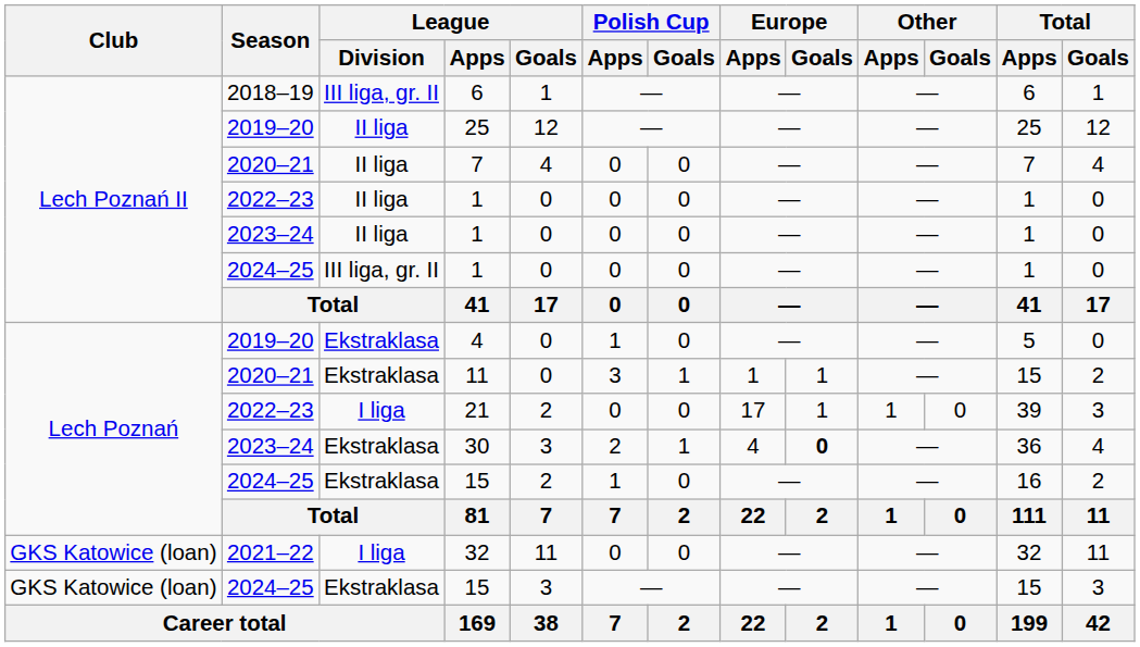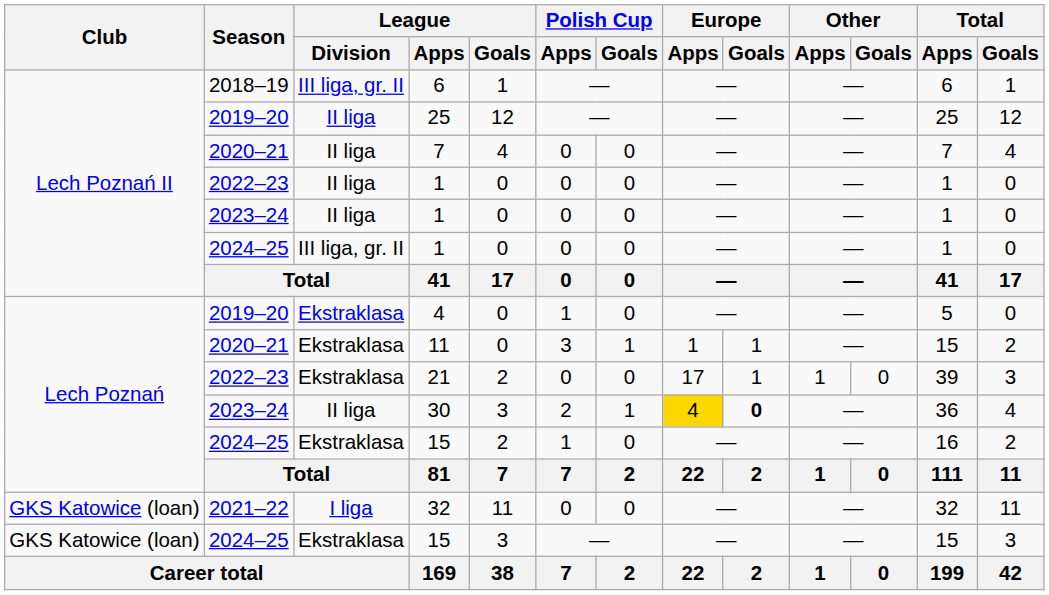 <table class="wikitable" style="text-align: center;">
 <tr>
 <th rowspan="2">Club</th>
 <th rowspan="2">Season</th>
 <th colspan="3">League</th>
 <th colspan="2"><a href='#'>Polish Cup</a></th>
 <th colspan="2">Europe</th>
 <th colspan="2">Other</th>
 <th colspan="2">Total</th>
 </tr>
 <tr>
 <th>Division</th>
 <th>Apps</th>
 <th>Goals</th>
 <th>Apps</th>
 <th>Goals</th>
 <th>Apps</th>
 <th>Goals</th>
 <th>Apps</th>
 <th>Goals</th>
 <th>Apps</th>
 <th>Goals</th>
 </tr>
 <tr>
 <td rowspan="7"><a href='#'>Lech Poznań II</a></td>
 <td>2018–19</td>
 <td><a href='#'>III liga, gr. II</a></td>
 <td>6</td>
 <td>1</td>
 <td colspan="2">—</td>
 <td colspan="2">—</td>
 <td colspan="2">—</td>
 <td>6</td>
 <td>1</td>
 </tr>
 <tr>
 <td><a href='#'>2019–20</a></td>
 <td><a href='#'>II liga</a></td>
 <td>25</td>
 <td>12</td>
 <td colspan="2">—</td>
 <td colspan="2">—</td>
 <td colspan="2">—</td>
 <td>25</td>
 <td>12</td>
 </tr>
 <tr>
 <td><a href='#'>2020–21</a></td>
 <td>II liga</td>
 <td>7</td>
 <td>4</td>
 <td>0</td>
 <td>0</td>
 <td colspan="2">—</td>
 <td colspan="2">—</td>
 <td>7</td>
 <td>4</td>
 </tr>
 <tr>
 <td><a href='#'>2022–23</a></td>
 <td>II liga</td>
 <td>1</td>
 <td>0</td>
 <td>0</td>
 <td>0</td>
 <td colspan="2">—</td>
 <td colspan="2">—</td>
 <td>1</td>
 <td>0</td>
 </tr>
 <tr>
 <td><a href='#'>2023–24</a></td>
 <td>II liga</td>
 <td>1</td>
 <td>0</td>
 <td>0</td>
 <td>0</td>
 <td colspan="2">—</td>
 <td colspan="2">—</td>
 <td>1</td>
 <td>0</td>
 </tr>
 <tr>
 <td><a href='#'>2024–25</a></td>
 <td>III liga, gr. II</td>
 <td>1</td>
 <td>0</td>
 <td>0</td>
 <td>0</td>
 <td colspan="2">—</td>
 <td colspan="2">—</td>
 <td>1</td>
 <td>0</td>
 </tr>
 <tr>
 <th colspan="2">Total</th>
 <th>41</th>
 <th>17</th>
 <th>0</th>
 <th>0</th>
 <th colspan="2">—</th>
 <th colspan="2">—</th>
 <th>41</th>
 <th>17</th>
 </tr>
 <tr>
 <td rowspan="6"><a href='#'>Lech Poznań</a></td>
 <td><a href='#'>2019–20</a></td>
 <td><a href='#'>Ekstraklasa</a></td>
 <td>4</td>
 <td>0</td>
 <td>1</td>
 <td>0</td>
 <td colspan="2">—</td>
 <td colspan="2">—</td>
 <td>5</td>
 <td>0</td>
 </tr>
 <tr>
 <td><a href='#'>2020–21</a></td>
 <td>Ekstraklasa</td>
 <td>11</td>
 <td>0</td>
 <td>3</td>
 <td>1</td>
 <td>1</td>
 <td>1</td>
 <td colspan="2">—</td>
 <td>15</td>
 <td>2</td>
 </tr>
 <tr>
 <td><a href='#'>2022–23</a></td>
-<td><a href='#'>I liga</a></td>
+<td>Ekstraklasa</td>
 <td>21</td>
 <td>2</td>
 <td>0</td>
 <td>0</td>
 <td>17</td>
 <td>1</td>
 <td>1</td>
 <td>0</td>
 <td>39</td>
 <td>3</td>
 </tr>
 <tr>
 <td><a href='#'>2023–24</a></td>
-<td>Ekstraklasa</td>
+<td>II liga</td>
 <td>30</td>
 <td>3</td>
 <td>2</td>
 <td>1</td>
-<td>4</td>
+<td style="background: gold;">4</td>
 <td><strong>0</strong></td>
 <td colspan="2">—</td>
 <td>36</td>
 <td>4</td>
 </tr>
 <tr>
 <td><a href='#'>2024–25</a></td>
 <td>Ekstraklasa</td>
 <td>15</td>
 <td>2</td>
 <td>1</td>
 <td>0</td>
 <td colspan="2">—</td>
 <td colspan="2">—</td>
 <td>16</td>
 <td>2</td>
 </tr>
 <tr>
 <th colspan="2">Total</th>
 <th>81</th>
 <th>7</th>
 <th>7</th>
 <th>2</th>
 <th>22</th>
 <th>2</th>
 <th>1</th>
 <th>0</th>
 <th>111</th>
 <th>11</th>
 </tr>
 <tr>
 <td><a href='#'>GKS Katowice</a> (loan)</td>
 <td><a href='#'>2021–22</a></td>
 <td><a href='#'>I liga</a></td>
 <td>32</td>
 <td>11</td>
 <td>0</td>
 <td>0</td>
 <td colspan="2">—</td>
 <td colspan="2">—</td>
 <td>32</td>
 <td>11</td>
 </tr>
 <tr>
 <td>GKS Katowice (loan)</td>
 <td><a href='#'>2024–25</a></td>
 <td>Ekstraklasa</td>
 <td>15</td>
 <td>3</td>
 <td colspan="2">—</td>
 <td colspan="2">—</td>
 <td colspan="2">—</td>
 <td>15</td>
 <td>3</td>
 </tr>
 <tr>
 <th colspan="3">Career total</th>
 <th>169</th>
 <th>38</th>
 <th>7</th>
 <th>2</th>
 <th>22</th>
 <th>2</th>
 <th>1</th>
 <th>0</th>
 <th>199</th>
 <th>42</th>
 </tr>
 </table>
